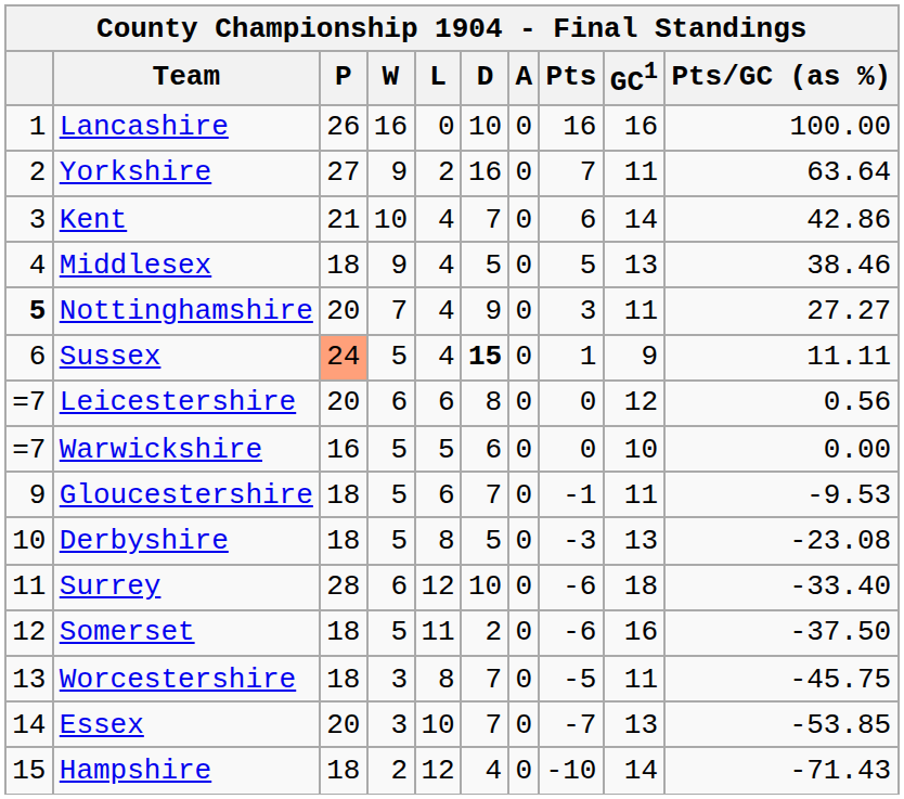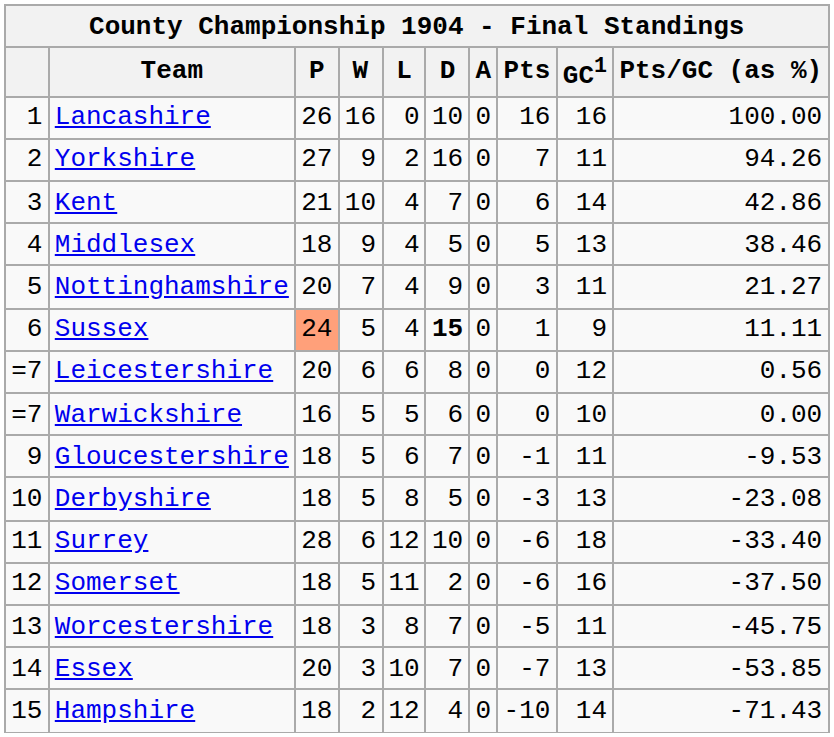 <table class="wikitable">
 <tr>
 <th colspan="10">County Championship 1904 - Final Standings</th>
 </tr>
 <tr bgcolor="#efefef">
 <th></th>
 <th>Team</th>
 <th>P</th>
 <th>W</th>
 <th>L</th>
 <th>D</th>
 <th>A</th>
 <th>Pts</th>
 <th>GC<sup>1</sup></th>
 <th>Pts/GC (as %)</th>
 </tr>
 <tr align="right">
 <td>1</td>
 <td align="left"><a href='#'>Lancashire</a></td>
 <td>26</td>
 <td>16</td>
 <td>0</td>
 <td>10</td>
 <td>0</td>
 <td>16</td>
 <td>16</td>
 <td>100.00</td>
 </tr>
 <tr align="right">
 <td>2</td>
 <td align="left"><a href='#'>Yorkshire</a></td>
 <td>27</td>
 <td>9</td>
 <td>2</td>
 <td>16</td>
 <td>0</td>
 <td>7</td>
 <td>11</td>
-<td>63.64</td>
+<td>94.26</td>
 </tr>
 <tr align="right">
 <td>3</td>
 <td align="left"><a href='#'>Kent</a></td>
 <td>21</td>
 <td>10</td>
 <td>4</td>
 <td>7</td>
 <td>0</td>
 <td>6</td>
 <td>14</td>
 <td>42.86</td>
 </tr>
 <tr align="right">
 <td>4</td>
 <td align="left"><a href='#'>Middlesex</a></td>
 <td>18</td>
 <td>9</td>
 <td>4</td>
 <td>5</td>
 <td>0</td>
 <td>5</td>
 <td>13</td>
 <td>38.46</td>
 </tr>
 <tr align="right">
-<td><strong>5</strong></td>
+<td>5</td>
 <td align="left"><a href='#'>Nottinghamshire</a></td>
 <td>20</td>
 <td>7</td>
 <td>4</td>
 <td>9</td>
 <td>0</td>
 <td>3</td>
 <td>11</td>
-<td>27.27</td>
+<td>21.27</td>
 </tr>
 <tr align="right">
 <td>6</td>
 <td align="left"><a href='#'>Sussex</a></td>
 <td style="background: lightsalmon;">24</td>
 <td>5</td>
 <td>4</td>
 <td><strong>15</strong></td>
 <td>0</td>
 <td>1</td>
 <td>9</td>
 <td>11.11</td>
 </tr>
 <tr align="right">
 <td>=7</td>
 <td align="left"><a href='#'>Leicestershire</a></td>
 <td>20</td>
 <td>6</td>
 <td>6</td>
 <td>8</td>
 <td>0</td>
 <td>0</td>
 <td>12</td>
 <td>0.56</td>
 </tr>
 <tr align="right">
 <td>=7</td>
 <td align="left"><a href='#'>Warwickshire</a></td>
 <td>16</td>
 <td>5</td>
 <td>5</td>
 <td>6</td>
 <td>0</td>
 <td>0</td>
 <td>10</td>
 <td>0.00</td>
 </tr>
 <tr align="right">
 <td>9</td>
 <td align="left"><a href='#'>Gloucestershire</a></td>
 <td>18</td>
 <td>5</td>
 <td>6</td>
 <td>7</td>
 <td>0</td>
 <td>-1</td>
 <td>11</td>
 <td>-9.53</td>
 </tr>
 <tr align="right">
 <td>10</td>
 <td align="left"><a href='#'>Derbyshire</a></td>
 <td>18</td>
 <td>5</td>
 <td>8</td>
 <td>5</td>
 <td>0</td>
 <td>-3</td>
 <td>13</td>
 <td>-23.08</td>
 </tr>
 <tr align="right">
 <td>11</td>
 <td align="left"><a href='#'>Surrey</a></td>
 <td>28</td>
 <td>6</td>
 <td>12</td>
 <td>10</td>
 <td>0</td>
 <td>-6</td>
 <td>18</td>
 <td>-33.40</td>
 </tr>
 <tr align="right">
 <td>12</td>
 <td align="left"><a href='#'>Somerset</a></td>
 <td>18</td>
 <td>5</td>
 <td>11</td>
 <td>2</td>
 <td>0</td>
 <td>-6</td>
 <td>16</td>
 <td>-37.50</td>
 </tr>
 <tr align="right">
 <td>13</td>
 <td align="left"><a href='#'>Worcestershire</a></td>
 <td>18</td>
 <td>3</td>
 <td>8</td>
 <td>7</td>
 <td>0</td>
 <td>-5</td>
 <td>11</td>
 <td>-45.75</td>
 </tr>
 <tr align="right">
 <td>14</td>
 <td align="left"><a href='#'>Essex</a></td>
 <td>20</td>
 <td>3</td>
 <td>10</td>
 <td>7</td>
 <td>0</td>
 <td>-7</td>
 <td>13</td>
 <td>-53.85</td>
 </tr>
 <tr align="right">
 <td>15</td>
 <td align="left"><a href='#'>Hampshire</a></td>
 <td>18</td>
 <td>2</td>
 <td>12</td>
 <td>4</td>
 <td>0</td>
 <td>-10</td>
 <td>14</td>
 <td>-71.43</td>
 </tr>
 <tr>
 </tr>
 </table>
